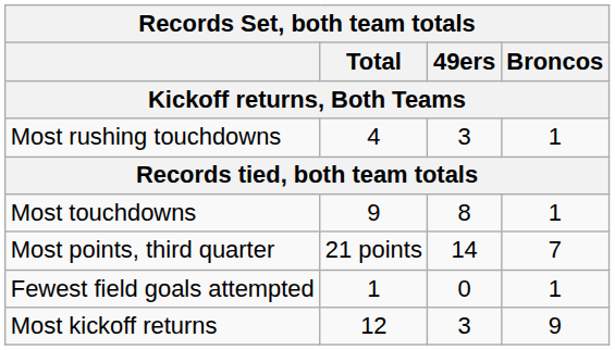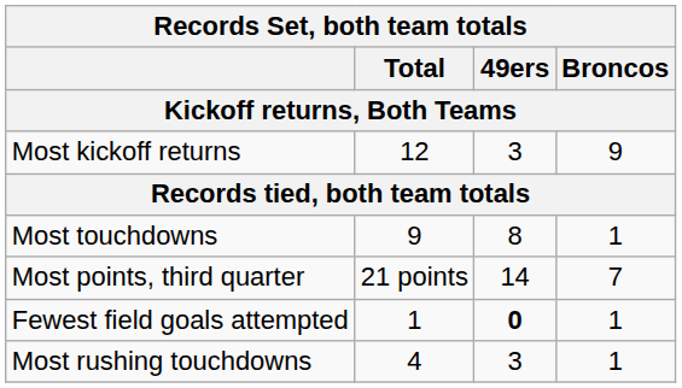 <table class="wikitable">
 <tr>
 <th colspan=4>Records Set, both team totals</th>
 </tr>
 <tr>
 <th></th>
 <th>Total</th>
 <th>49ers</th>
 <th>Broncos</th>
 </tr>
 <tr>
 <th colspan=4>Kickoff returns, Both Teams</th>
 </tr>
 <tr align=center>
-<td align=left>Most rushing touchdowns</td>
-<td>4</td>
+<td align=left>Most kickoff returns</td>
+<td>12</td>
 <td>3</td>
-<td>1</td>
+<td>9</td>
 </tr>
 <tr>
 <th colspan=4>Records tied, both team totals</th>
 </tr>
 <tr align=center>
 <td align=left>Most touchdowns</td>
 <td>9</td>
 <td>8</td>
 <td>1</td>
 </tr>
 <tr align=center>
 <td align=left>Most points, third quarter</td>
 <td>21 points</td>
 <td>14</td>
 <td>7</td>
 </tr>
 <tr align=center>
 <td align=left>Fewest field goals attempted</td>
 <td>1</td>
-<td>0</td>
+<td><strong>0</strong></td>
 <td>1</td>
 </tr>
 <tr align=center>
-<td align=left>Most kickoff returns</td>
-<td>12</td>
+<td align=left>Most rushing touchdowns</td>
+<td>4</td>
 <td>3</td>
-<td>9</td>
+<td>1</td>
 </tr>
 </table>
